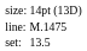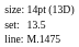 <table style="margin-left:40px;">
 <tr>
 <td>size:</td>
 <td>14pt (13D)</td>
 </tr>
 <tr>
+<td>set:</td>
+<td>13.5</td>
+</tr>
+<tr>
 <td>line:</td>
 <td>M.1475</td>
 </tr>
-<tr>
-<td>set:</td>
-<td>13.5</td>
-</tr>
 </table>
